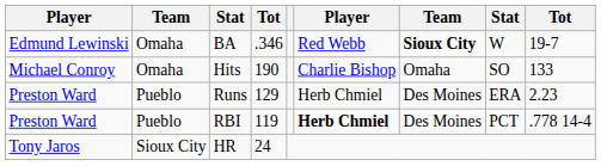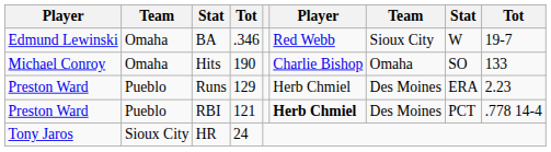 <table class="wikitable">
 <tr>
 <th>Player</th>
 <th>Team</th>
 <th>Stat</th>
 <th>Tot</th>
 <th></th>
 <th>Player</th>
 <th>Team</th>
 <th>Stat</th>
 <th>Tot</th>
 </tr>
 <tr>
 <td><a href='#'>Edmund Lewinski</a></td>
 <td>Omaha</td>
 <td>BA</td>
 <td>.346</td>
 <td></td>
 <td><a href='#'>Red Webb</a></td>
-<td><strong>Sioux City</strong></td>
+<td>Sioux City</td>
 <td>W</td>
 <td>19-7</td>
 </tr>
 <tr>
 <td><a href='#'>Michael Conroy</a></td>
 <td>Omaha</td>
 <td>Hits</td>
 <td>190</td>
 <td></td>
 <td><a href='#'>Charlie Bishop</a></td>
 <td>Omaha</td>
 <td>SO</td>
 <td>133</td>
 </tr>
 <tr>
 <td><a href='#'>Preston Ward</a></td>
 <td>Pueblo</td>
 <td>Runs</td>
 <td>129</td>
 <td></td>
 <td>Herb Chmiel</td>
 <td>Des Moines</td>
 <td>ERA</td>
 <td>2.23</td>
 </tr>
 <tr>
 <td><a href='#'>Preston Ward</a></td>
 <td>Pueblo</td>
 <td>RBI</td>
-<td>119</td>
+<td>121</td>
 <td></td>
 <td><strong>Herb Chmiel</strong></td>
 <td>Des Moines</td>
 <td>PCT</td>
 <td>.778 14-4</td>
 </tr>
 <tr>
 <td><a href='#'>Tony Jaros</a></td>
 <td>Sioux City</td>
 <td>HR</td>
 <td>24</td>
 </tr>
 </table>
